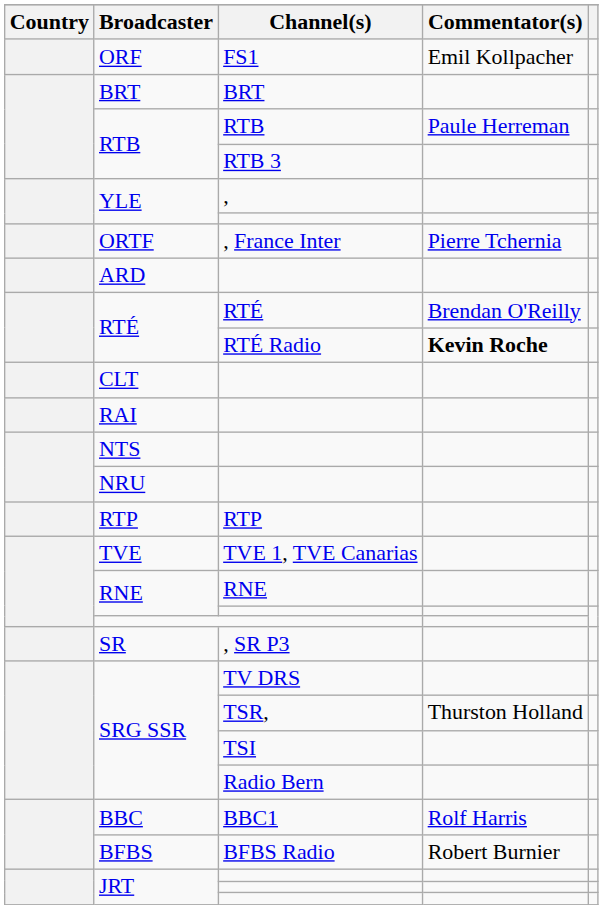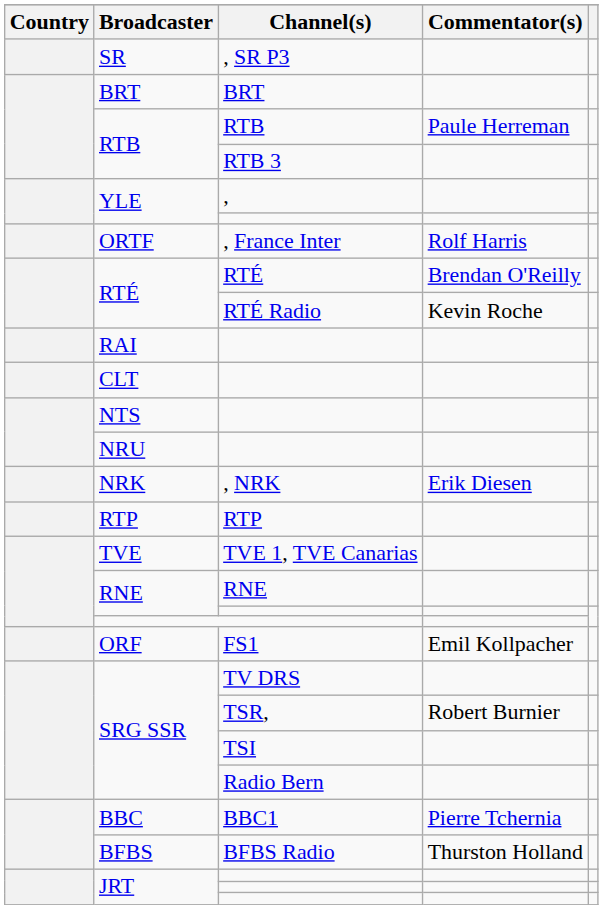 <table class="wikitable plainrowheaders">
 <tr>
 </tr>
 <tr>
 <th scope="col">Country</th>
 <th scope="col">Broadcaster</th>
 <th scope="col">Channel(s)</th>
 <th scope="col">Commentator(s)</th>
 <th scope="col"></th>
 </tr>
 <tr>
 <th scope="row"></th>
-<td><a href='#'>ORF</a></td>
-<td><a href='#'>FS1</a></td>
-<td>Emil Kollpacher</td>
+<td><a href='#'>SR</a></td>
+<td>, <a href='#'>SR P3</a></td>
+<td></td>
 <td style="text-align:center"></td>
 </tr>
 <tr>
 <th scope="rowgroup" rowspan="3"></th>
 <td><a href='#'>BRT</a></td>
 <td><a href='#'>BRT</a></td>
 <td></td>
 <td style="text-align:center"></td>
 </tr>
 <tr>
 <td rowspan="2"><a href='#'>RTB</a></td>
 <td><a href='#'>RTB</a></td>
 <td><a href='#'>Paule Herreman</a></td>
 <td style="text-align:center"></td>
 </tr>
 <tr>
 <td><a href='#'>RTB 3</a></td>
 <td></td>
 <td style="text-align:center"></td>
 </tr>
 <tr>
 <th scope="rowgroup" rowspan="2"></th>
 <td rowspan="2"><a href='#'>YLE</a></td>
 <td>, </td>
 <td></td>
 <td style="text-align:center"></td>
 </tr>
 <tr>
 <td></td>
 <td></td>
 <td style="text-align:center"></td>
 </tr>
 <tr>
 <th scope="row"></th>
 <td><a href='#'>ORTF</a></td>
 <td>, <a href='#'>France Inter</a></td>
-<td><a href='#'>Pierre Tchernia</a></td>
-<td style="text-align:center"></td>
-</tr>
-<tr>
-<th scope="row"></th>
-<td><a href='#'>ARD</a></td>
-<td></td>
-<td></td>
+<td><a href='#'>Rolf Harris</a></td>
 <td style="text-align:center"></td>
 </tr>
 <tr>
 <th scope="rowgroup" rowspan="2"></th>
 <td rowspan="2"><a href='#'>RTÉ</a></td>
 <td><a href='#'>RTÉ</a></td>
 <td><a href='#'>Brendan O'Reilly</a></td>
 <td style="text-align:center"></td>
 </tr>
 <tr>
 <td><a href='#'>RTÉ Radio</a></td>
-<td><strong>Kevin Roche</strong></td>
+<td>Kevin Roche</td>
 <td style="text-align:center"></td>
 </tr>
 <tr>
 <th scope="row"></th>
-<td><a href='#'>CLT</a></td>
+<td><a href='#'>RAI</a></td>
 <td></td>
 <td></td>
 <td style="text-align:center"></td>
 </tr>
 <tr>
 <th scope="row"></th>
-<td><a href='#'>RAI</a></td>
+<td><a href='#'>CLT</a></td>
 <td></td>
 <td></td>
 <td style="text-align:center"></td>
 </tr>
 <tr>
 <th scope="rowgroup" rowspan="2"></th>
 <td><a href='#'>NTS</a></td>
 <td></td>
 <td></td>
 <td style="text-align:center"></td>
 </tr>
 <tr>
 <td><a href='#'>NRU</a></td>
 <td></td>
 <td></td>
+<td style="text-align:center"></td>
+</tr>
+<tr>
+<th scope="row"></th>
+<td><a href='#'>NRK</a></td>
+<td>, <a href='#'>NRK</a></td>
+<td><a href='#'>Erik Diesen</a></td>
 <td style="text-align:center"></td>
 </tr>
 <tr>
 <th scope="row"></th>
 <td><a href='#'>RTP</a></td>
 <td><a href='#'>RTP</a></td>
 <td></td>
 <td style="text-align:center"></td>
 </tr>
 <tr>
 <th scope="rowgroup" rowspan="4"></th>
 <td><a href='#'>TVE</a></td>
 <td><a href='#'>TVE 1</a>, <a href='#'>TVE Canarias</a></td>
 <td></td>
 <td style="text-align:center"></td>
 </tr>
 <tr>
 <td rowspan="2"><a href='#'>RNE</a></td>
 <td><a href='#'>RNE</a></td>
 <td></td>
 <td style="text-align:center"></td>
 </tr>
 <tr>
 <td></td>
 <td></td>
 <td style="text-align:center" rowspan="2"></td>
 </tr>
 <tr>
 <td colspan="2"></td>
 <td></td>
 </tr>
 <tr>
 <th scope="row"></th>
-<td><a href='#'>SR</a></td>
-<td>, <a href='#'>SR P3</a></td>
-<td></td>
+<td><a href='#'>ORF</a></td>
+<td><a href='#'>FS1</a></td>
+<td>Emil Kollpacher</td>
 <td style="text-align:center"></td>
 </tr>
 <tr>
 <th scope="rowgroup" rowspan="4"></th>
 <td rowspan="4"><a href='#'>SRG SSR</a></td>
 <td><a href='#'>TV DRS</a></td>
 <td></td>
 <td style="text-align:center"></td>
 </tr>
 <tr>
 <td><a href='#'>TSR</a>, </td>
-<td>Thurston Holland</td>
+<td>Robert Burnier</td>
 <td style="text-align:center"></td>
 </tr>
 <tr>
 <td><a href='#'>TSI</a></td>
 <td></td>
 <td style="text-align:center"></td>
 </tr>
 <tr>
 <td><a href='#'>Radio Bern</a></td>
 <td></td>
 <td style="text-align:center"></td>
 </tr>
 <tr>
 <th scope="row" rowspan="2"></th>
 <td><a href='#'>BBC</a></td>
 <td><a href='#'>BBC1</a></td>
-<td><a href='#'>Rolf Harris</a></td>
+<td><a href='#'>Pierre Tchernia</a></td>
 <td style="text-align:center"></td>
 </tr>
 <tr>
 <td><a href='#'>BFBS</a></td>
 <td><a href='#'>BFBS Radio</a></td>
-<td>Robert Burnier</td>
+<td>Thurston Holland</td>
 <td style="text-align:center"></td>
 </tr>
 <tr>
 <th scope="rowgroup" rowspan="3"></th>
 <td rowspan="3"><a href='#'>JRT</a></td>
 <td></td>
 <td></td>
 <td style="text-align:center"></td>
 </tr>
 <tr>
 <td></td>
 <td></td>
 <td style="text-align:center"></td>
 </tr>
 <tr>
 <td></td>
 <td></td>
 <td style="text-align:center"></td>
 </tr>
 </table>
